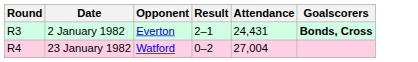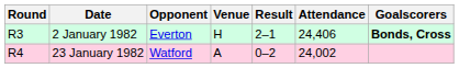 <table class="wikitable">
 <tr>
 <th>Round</th>
 <th>Date</th>
 <th>Opponent</th>
+<th>Venue</th>
 <th>Result</th>
 <th>Attendance</th>
 <th>Goalscorers</th>
 </tr>
 <tr style="background-color: #d0ffe3;">
 <td>R3</td>
 <td>2 January 1982</td>
 <td><a href='#'>Everton</a></td>
+<td>H</td>
 <td>2–1</td>
-<td>24,431</td>
+<td>24,406</td>
 <td><strong>Bonds, Cross</strong></td>
 </tr>
 <tr style="background-color: #ffd0e3;">
 <td>R4</td>
 <td>23 January 1982</td>
 <td><a href='#'>Watford</a></td>
+<td>A</td>
 <td>0–2</td>
-<td>27,004</td>
+<td>24,002</td>
 <td></td>
 </tr>
 </table>
